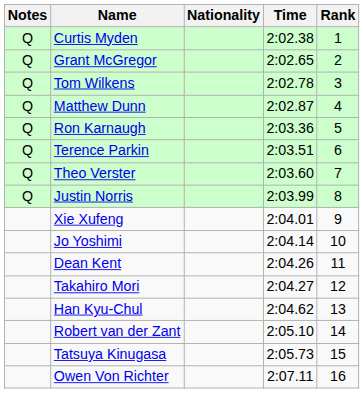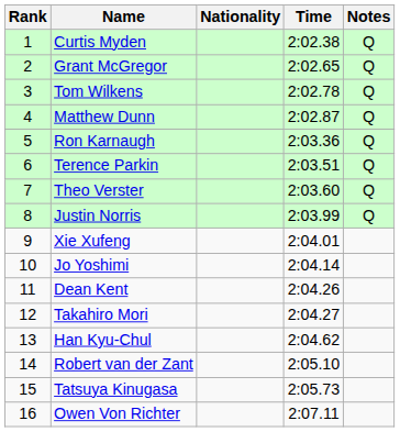 <table class="wikitable sortable" style="text-align:center">
 <tr>
-<th>Notes</th>
+<th>Rank</th>
 <th>Name</th>
 <th>Nationality</th>
 <th>Time</th>
-<th>Rank</th>
+<th>Notes</th>
 </tr>
 <tr bgcolor=ccffcc>
-<td>Q</td>
+<td>1</td>
 <td align=left><a href='#'>Curtis Myden</a></td>
 <td align=left></td>
 <td>2:02.38</td>
-<td>1</td>
+<td>Q</td>
 </tr>
 <tr bgcolor=ccffcc>
-<td>Q</td>
+<td>2</td>
 <td align=left><a href='#'>Grant McGregor</a></td>
 <td align=left></td>
 <td>2:02.65</td>
-<td>2</td>
+<td>Q</td>
 </tr>
 <tr bgcolor=ccffcc>
-<td>Q</td>
+<td>3</td>
 <td align=left><a href='#'>Tom Wilkens</a></td>
 <td align=left></td>
 <td>2:02.78</td>
-<td>3</td>
+<td>Q</td>
 </tr>
 <tr bgcolor=ccffcc>
-<td>Q</td>
+<td>4</td>
 <td align=left><a href='#'>Matthew Dunn</a></td>
 <td align=left></td>
 <td>2:02.87</td>
-<td>4</td>
+<td>Q</td>
 </tr>
 <tr bgcolor=ccffcc>
-<td>Q</td>
+<td>5</td>
 <td align=left><a href='#'>Ron Karnaugh</a></td>
 <td align=left></td>
 <td>2:03.36</td>
-<td>5</td>
+<td>Q</td>
 </tr>
 <tr bgcolor=ccffcc>
-<td>Q</td>
+<td>6</td>
 <td align=left><a href='#'>Terence Parkin</a></td>
 <td align=left></td>
 <td>2:03.51</td>
-<td>6</td>
+<td>Q</td>
 </tr>
 <tr bgcolor=ccffcc>
-<td>Q</td>
+<td>7</td>
 <td align=left><a href='#'>Theo Verster</a></td>
 <td align=left></td>
 <td>2:03.60</td>
-<td>7</td>
+<td>Q</td>
 </tr>
 <tr bgcolor=ccffcc>
-<td>Q</td>
+<td>8</td>
 <td align=left><a href='#'>Justin Norris</a></td>
 <td align=left></td>
 <td>2:03.99</td>
-<td>8</td>
+<td>Q</td>
 </tr>
 <tr>
-<td></td>
+<td>9</td>
 <td align=left><a href='#'>Xie Xufeng</a></td>
 <td align=left></td>
 <td>2:04.01</td>
-<td>9</td>
+<td></td>
 </tr>
 <tr>
-<td></td>
+<td>10</td>
 <td align=left><a href='#'>Jo Yoshimi</a></td>
 <td align=left></td>
 <td>2:04.14</td>
-<td>10</td>
+<td></td>
 </tr>
 <tr>
-<td></td>
+<td>11</td>
 <td align=left><a href='#'>Dean Kent</a></td>
 <td align=left></td>
 <td>2:04.26</td>
-<td>11</td>
+<td></td>
 </tr>
 <tr>
-<td></td>
+<td>12</td>
 <td align=left><a href='#'>Takahiro Mori</a></td>
 <td align=left></td>
 <td>2:04.27</td>
-<td>12</td>
+<td></td>
 </tr>
 <tr>
-<td></td>
+<td>13</td>
 <td align=left><a href='#'>Han Kyu-Chul</a></td>
 <td align=left></td>
 <td>2:04.62</td>
-<td>13</td>
+<td></td>
 </tr>
 <tr>
-<td></td>
+<td>14</td>
 <td align=left><a href='#'>Robert van der Zant</a></td>
 <td align=left></td>
 <td>2:05.10</td>
-<td>14</td>
+<td></td>
 </tr>
 <tr>
-<td></td>
+<td>15</td>
 <td align=left><a href='#'>Tatsuya Kinugasa</a></td>
 <td align=left></td>
 <td>2:05.73</td>
-<td>15</td>
+<td></td>
 </tr>
 <tr>
-<td></td>
+<td>16</td>
 <td align=left><a href='#'>Owen Von Richter</a></td>
 <td align=left></td>
 <td>2:07.11</td>
-<td>16</td>
+<td></td>
 </tr>
 </table>
